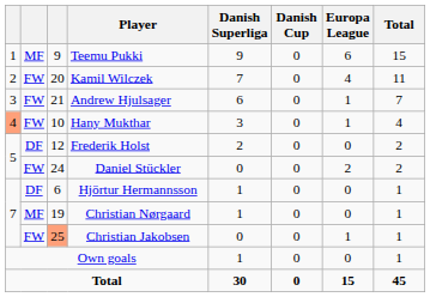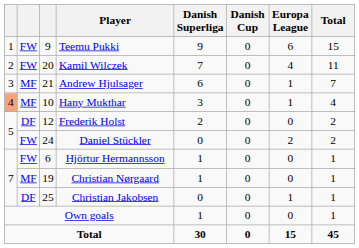 <table class="wikitable sortable" style="font-size: 95%; text-align: center;">
 <tr>
 <th width="10"></th>
 <th width="10"></th>
 <th width="10"></th>
 <th width="150">Player</th>
 <th width="50">Danish Superliga</th>
 <th width="50">Danish Cup</th>
 <th width="50">Europa League</th>
 <th width="50">Total</th>
 </tr>
 <tr>
 <td>1</td>
-<td><a href='#'>MF</a></td>
+<td><a href='#'>FW</a></td>
 <td>9</td>
 <td align="left"> <a href='#'>Teemu Pukki</a></td>
 <td>9</td>
 <td>0</td>
 <td>6</td>
 <td>15</td>
 </tr>
 <tr>
 <td>2</td>
 <td><a href='#'>FW</a></td>
 <td>20</td>
 <td align="left"> <a href='#'>Kamil Wilczek</a></td>
 <td>7</td>
 <td>0</td>
 <td>4</td>
 <td>11</td>
 </tr>
 <tr>
 <td>3</td>
-<td><a href='#'>FW</a></td>
+<td><a href='#'>MF</a></td>
 <td>21</td>
 <td align="left"> <a href='#'>Andrew Hjulsager</a></td>
 <td>6</td>
 <td>0</td>
 <td>1</td>
 <td>7</td>
 </tr>
 <tr>
 <td style="background: lightsalmon;">4</td>
-<td><a href='#'>FW</a></td>
+<td><a href='#'>MF</a></td>
 <td>10</td>
 <td align="left"> <a href='#'>Hany Mukthar</a></td>
 <td>3</td>
 <td>0</td>
 <td>1</td>
 <td>4</td>
 </tr>
 <tr>
 <td rowspan="2">5</td>
 <td><a href='#'>DF</a></td>
 <td>12</td>
 <td align="left"> <a href='#'>Frederik Holst</a></td>
 <td>2</td>
 <td>0</td>
 <td>0</td>
 <td>2</td>
 </tr>
 <tr>
 <td><a href='#'>FW</a></td>
 <td>24</td>
 <td> <a href='#'>Daniel Stückler</a></td>
 <td>0</td>
 <td>0</td>
 <td>2</td>
 <td>2</td>
 </tr>
 <tr>
 <td rowspan="3">7</td>
-<td><a href='#'>DF</a></td>
+<td><a href='#'>FW</a></td>
 <td>6</td>
 <td> <a href='#'>Hjörtur Hermannsson</a></td>
 <td>1</td>
 <td>0</td>
 <td>0</td>
 <td>1</td>
 </tr>
 <tr>
 <td><a href='#'>MF</a></td>
 <td>19</td>
 <td> <a href='#'>Christian Nørgaard</a></td>
 <td>1</td>
 <td>0</td>
 <td>0</td>
 <td>1</td>
 </tr>
 <tr>
-<td><a href='#'>FW</a></td>
-<td style="background: lightsalmon;">25</td>
+<td><a href='#'>DF</a></td>
+<td>25</td>
 <td> <a href='#'>Christian Jakobsen</a></td>
 <td>0</td>
 <td>0</td>
 <td>1</td>
 <td>1</td>
 </tr>
 <tr class="sortbottom">
 <td colspan="4"><a href='#'>Own goals</a></td>
 <td>1</td>
 <td>0</td>
 <td>0</td>
 <td>1</td>
 </tr>
 <tr class="sortbottom">
 <td colspan="4"><strong>Total</strong></td>
 <td><strong>30</strong></td>
 <td><strong>0</strong></td>
 <td><strong>15</strong></td>
 <td><strong>45</strong></td>
 </tr>
 </table>
